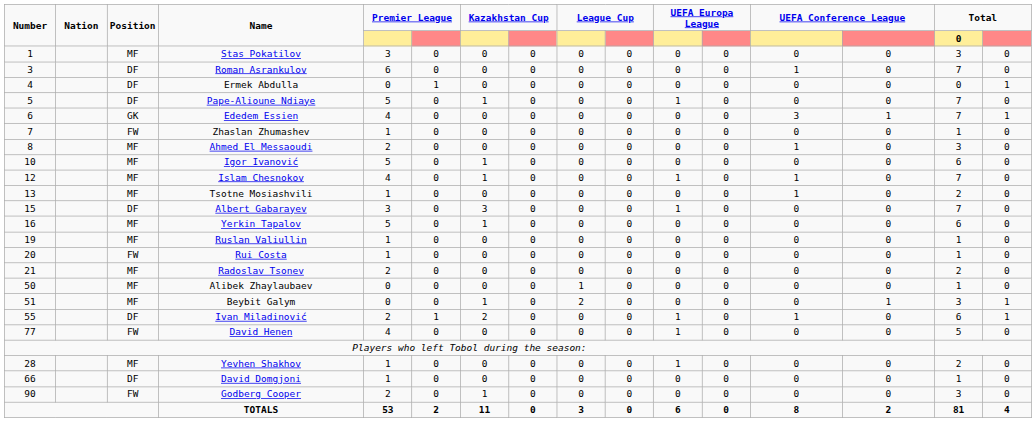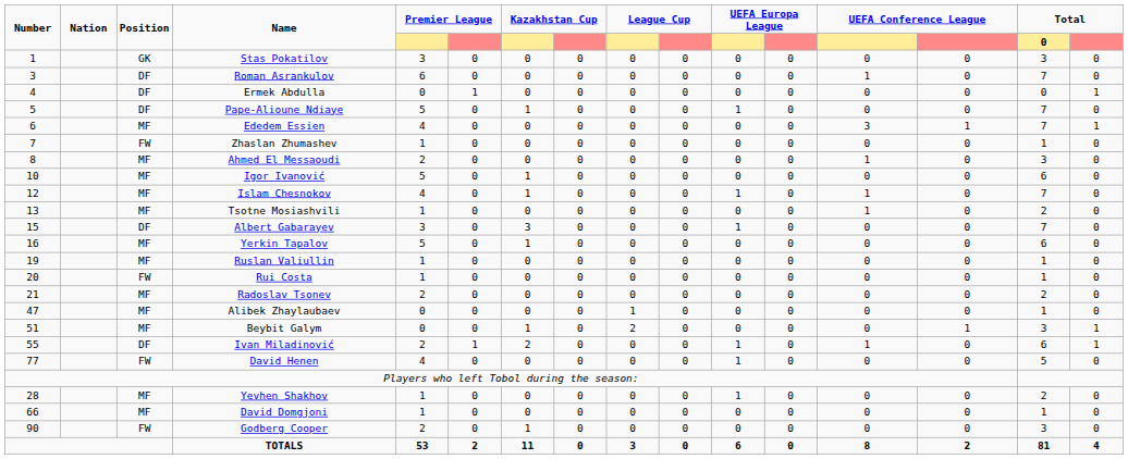 <table class="wikitable" style="text-align:center;">
 <tr>
 <td rowspan="2"  style="width:5%; text-align:center;"><strong>Number</strong></td>
 <td rowspan="2"  style="width:5%; text-align:center;"><strong>Nation</strong></td>
 <td rowspan="2"  style="width:5%; text-align:center;"><strong>Position</strong></td>
 <td rowspan="2"  style="width:20%; text-align:center;"><strong>Name</strong></td>
 <td colspan="2" style="text-align:center;"><strong><a href='#'>Premier League</a></strong></td>
 <td colspan="2" style="text-align:center;"><strong><a href='#'>Kazakhstan Cup</a></strong></td>
 <td colspan="2" style="text-align:center;"><strong><a href='#'>League Cup</a></strong></td>
 <td colspan="2" style="text-align:center;"><strong><a href='#'>UEFA Europa League</a></strong></td>
 <td colspan="2" style="text-align:center;"><strong><a href='#'>UEFA Conference League</a></strong></td>
 <td colspan="2" style="text-align:center;"><strong>Total</strong></td>
 </tr>
 <tr>
 <th style="width:60px; background:#fe9;"></th>
 <th style="width:60px; background:#ff8888;"></th>
 <th style="width:60px; background:#fe9;"></th>
 <th style="width:60px; background:#ff8888;"></th>
 <th style="width:60px; background:#fe9;"></th>
 <th style="width:60px; background:#ff8888;"></th>
 <th style="width:60px; background:#fe9;"></th>
 <th style="width:60px; background:#ff8888;"></th>
 <th style="width:120px; background:#fe9;"></th>
 <th style="width:120px; background:#ff8888;"></th>
 <th style="width:60px; background:#fe9;">0</th>
 <th style="width:60px; background:#ff8888;"></th>
 </tr>
 <tr>
 <td>1</td>
 <td></td>
-<td>MF</td>
+<td>GK</td>
 <td><a href='#'>Stas Pokatilov</a></td>
 <td>3</td>
 <td>0</td>
 <td>0</td>
 <td>0</td>
 <td>0</td>
 <td>0</td>
 <td>0</td>
 <td>0</td>
 <td>0</td>
 <td>0</td>
 <td>3</td>
 <td>0</td>
 </tr>
 <tr>
 <td>3</td>
 <td></td>
 <td>DF</td>
 <td><a href='#'>Roman Asrankulov</a></td>
 <td>6</td>
 <td>0</td>
 <td>0</td>
 <td>0</td>
 <td>0</td>
 <td>0</td>
 <td>0</td>
 <td>0</td>
 <td>1</td>
 <td>0</td>
 <td>7</td>
 <td>0</td>
 </tr>
 <tr>
 <td>4</td>
 <td></td>
 <td>DF</td>
 <td>Ermek Abdulla</td>
 <td>0</td>
 <td>1</td>
 <td>0</td>
 <td>0</td>
 <td>0</td>
 <td>0</td>
 <td>0</td>
 <td>0</td>
 <td>0</td>
 <td>0</td>
 <td>0</td>
 <td>1</td>
 </tr>
 <tr>
 <td>5</td>
 <td></td>
 <td>DF</td>
 <td><a href='#'>Pape-Alioune Ndiaye</a></td>
 <td>5</td>
 <td>0</td>
 <td>1</td>
 <td>0</td>
 <td>0</td>
 <td>0</td>
 <td>1</td>
 <td>0</td>
 <td>0</td>
 <td>0</td>
 <td>7</td>
 <td>0</td>
 </tr>
 <tr>
 <td>6</td>
 <td></td>
-<td>GK</td>
+<td>MF</td>
 <td><a href='#'>Ededem Essien</a></td>
 <td>4</td>
 <td>0</td>
 <td>0</td>
 <td>0</td>
 <td>0</td>
 <td>0</td>
 <td>0</td>
 <td>0</td>
 <td>3</td>
 <td>1</td>
 <td>7</td>
 <td>1</td>
 </tr>
 <tr>
 <td>7</td>
 <td></td>
 <td>FW</td>
 <td>Zhaslan Zhumashev</td>
 <td>1</td>
 <td>0</td>
 <td>0</td>
 <td>0</td>
 <td>0</td>
 <td>0</td>
 <td>0</td>
 <td>0</td>
 <td>0</td>
 <td>0</td>
 <td>1</td>
 <td>0</td>
 </tr>
 <tr>
 <td>8</td>
 <td></td>
 <td>MF</td>
 <td><a href='#'>Ahmed El Messaoudi</a></td>
 <td>2</td>
 <td>0</td>
 <td>0</td>
 <td>0</td>
 <td>0</td>
 <td>0</td>
 <td>0</td>
 <td>0</td>
 <td>1</td>
 <td>0</td>
 <td>3</td>
 <td>0</td>
 </tr>
 <tr>
 <td>10</td>
 <td></td>
 <td>MF</td>
 <td><a href='#'>Igor Ivanović</a></td>
 <td>5</td>
 <td>0</td>
 <td>1</td>
 <td>0</td>
 <td>0</td>
 <td>0</td>
 <td>0</td>
 <td>0</td>
 <td>0</td>
 <td>0</td>
 <td>6</td>
 <td>0</td>
 </tr>
 <tr>
 <td>12</td>
 <td></td>
 <td>MF</td>
 <td><a href='#'>Islam Chesnokov</a></td>
 <td>4</td>
 <td>0</td>
 <td>1</td>
 <td>0</td>
 <td>0</td>
 <td>0</td>
 <td>1</td>
 <td>0</td>
 <td>1</td>
 <td>0</td>
 <td>7</td>
 <td>0</td>
 </tr>
 <tr>
 <td>13</td>
 <td></td>
 <td>MF</td>
 <td>Tsotne Mosiashvili</td>
 <td>1</td>
 <td>0</td>
 <td>0</td>
 <td>0</td>
 <td>0</td>
 <td>0</td>
 <td>0</td>
 <td>0</td>
 <td>1</td>
 <td>0</td>
 <td>2</td>
 <td>0</td>
 </tr>
 <tr>
 <td>15</td>
 <td></td>
 <td>DF</td>
 <td><a href='#'>Albert Gabarayev</a></td>
 <td>3</td>
 <td>0</td>
 <td>3</td>
 <td>0</td>
 <td>0</td>
 <td>0</td>
 <td>1</td>
 <td>0</td>
 <td>0</td>
 <td>0</td>
 <td>7</td>
 <td>0</td>
 </tr>
 <tr>
 <td>16</td>
 <td></td>
 <td>MF</td>
 <td><a href='#'>Yerkin Tapalov</a></td>
 <td>5</td>
 <td>0</td>
 <td>1</td>
 <td>0</td>
 <td>0</td>
 <td>0</td>
 <td>0</td>
 <td>0</td>
 <td>0</td>
 <td>0</td>
 <td>6</td>
 <td>0</td>
 </tr>
 <tr>
 <td>19</td>
 <td></td>
 <td>MF</td>
 <td><a href='#'>Ruslan Valiullin</a></td>
 <td>1</td>
 <td>0</td>
 <td>0</td>
 <td>0</td>
 <td>0</td>
 <td>0</td>
 <td>0</td>
 <td>0</td>
 <td>0</td>
 <td>0</td>
 <td>1</td>
 <td>0</td>
 </tr>
 <tr>
 <td>20</td>
 <td></td>
 <td>FW</td>
 <td><a href='#'>Rui Costa</a></td>
 <td>1</td>
 <td>0</td>
 <td>0</td>
 <td>0</td>
 <td>0</td>
 <td>0</td>
 <td>0</td>
 <td>0</td>
 <td>0</td>
 <td>0</td>
 <td>1</td>
 <td>0</td>
 </tr>
 <tr>
 <td>21</td>
 <td></td>
 <td>MF</td>
 <td><a href='#'>Radoslav Tsonev</a></td>
 <td>2</td>
 <td>0</td>
 <td>0</td>
 <td>0</td>
 <td>0</td>
 <td>0</td>
 <td>0</td>
 <td>0</td>
 <td>0</td>
 <td>0</td>
 <td>2</td>
 <td>0</td>
 </tr>
 <tr>
-<td>50</td>
+<td>47</td>
 <td></td>
 <td>MF</td>
 <td>Alibek Zhaylaubaev</td>
 <td>0</td>
 <td>0</td>
 <td>0</td>
 <td>0</td>
 <td>1</td>
 <td>0</td>
 <td>0</td>
 <td>0</td>
 <td>0</td>
 <td>0</td>
 <td>1</td>
 <td>0</td>
 </tr>
 <tr>
 <td>51</td>
 <td></td>
 <td>MF</td>
 <td>Beybit Galym</td>
 <td>0</td>
 <td>0</td>
 <td>1</td>
 <td>0</td>
 <td>2</td>
 <td>0</td>
 <td>0</td>
 <td>0</td>
 <td>0</td>
 <td>1</td>
 <td>3</td>
 <td>1</td>
 </tr>
 <tr>
 <td>55</td>
 <td></td>
 <td>DF</td>
 <td><a href='#'>Ivan Miladinović</a></td>
 <td>2</td>
 <td>1</td>
 <td>2</td>
 <td>0</td>
 <td>0</td>
 <td>0</td>
 <td>1</td>
 <td>0</td>
 <td>1</td>
 <td>0</td>
 <td>6</td>
 <td>1</td>
 </tr>
 <tr>
 <td>77</td>
 <td></td>
 <td>FW</td>
 <td><a href='#'>David Henen</a></td>
 <td>4</td>
 <td>0</td>
 <td>0</td>
 <td>0</td>
 <td>0</td>
 <td>0</td>
 <td>1</td>
 <td>0</td>
 <td>0</td>
 <td>0</td>
 <td>5</td>
 <td>0</td>
 </tr>
 <tr>
 <td colspan="14"><em>Players who left Tobol during the season:</em></td>
 </tr>
 <tr>
 <td>28</td>
 <td></td>
 <td>MF</td>
 <td><a href='#'>Yevhen Shakhov</a></td>
 <td>1</td>
 <td>0</td>
 <td>0</td>
 <td>0</td>
 <td>0</td>
 <td>0</td>
 <td>1</td>
 <td>0</td>
 <td>0</td>
 <td>0</td>
 <td>2</td>
 <td>0</td>
 </tr>
 <tr>
 <td>66</td>
 <td></td>
-<td>DF</td>
+<td>MF</td>
 <td><a href='#'>David Domgjoni</a></td>
 <td>1</td>
 <td>0</td>
 <td>0</td>
 <td>0</td>
 <td>0</td>
 <td>0</td>
 <td>0</td>
 <td>0</td>
 <td>0</td>
 <td>0</td>
 <td>1</td>
 <td>0</td>
 </tr>
 <tr>
 <td>90</td>
 <td></td>
 <td>FW</td>
 <td><a href='#'>Godberg Cooper</a></td>
 <td>2</td>
 <td>0</td>
 <td>1</td>
 <td>0</td>
 <td>0</td>
 <td>0</td>
 <td>0</td>
 <td>0</td>
 <td>0</td>
 <td>0</td>
 <td>3</td>
 <td>0</td>
 </tr>
 <tr>
 <td colspan="3"></td>
 <td><strong>TOTALS</strong></td>
 <td><strong>53</strong></td>
 <td><strong>2</strong></td>
 <td><strong>11</strong></td>
 <td><strong>0</strong></td>
 <td><strong>3</strong></td>
 <td><strong>0</strong></td>
 <td><strong>6</strong></td>
 <td><strong>0</strong></td>
 <td><strong>8</strong></td>
 <td><strong>2</strong></td>
 <td><strong>81</strong></td>
 <td><strong>4</strong></td>
 </tr>
 </table>
